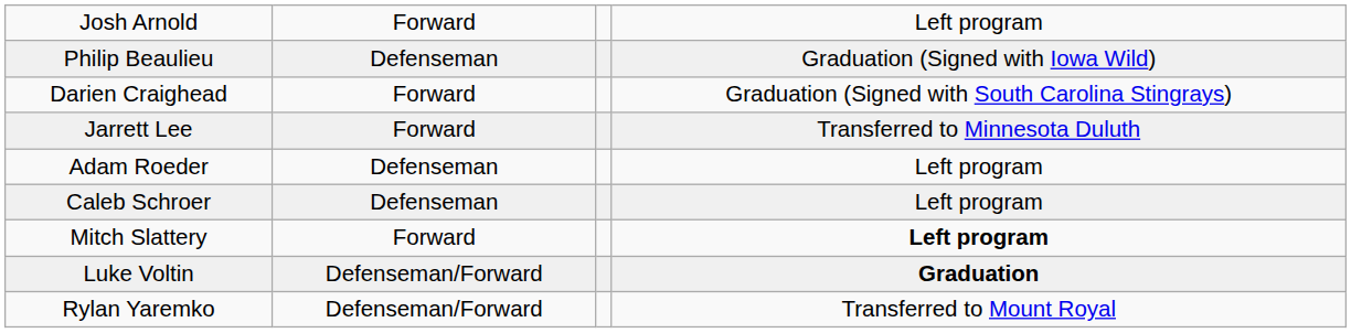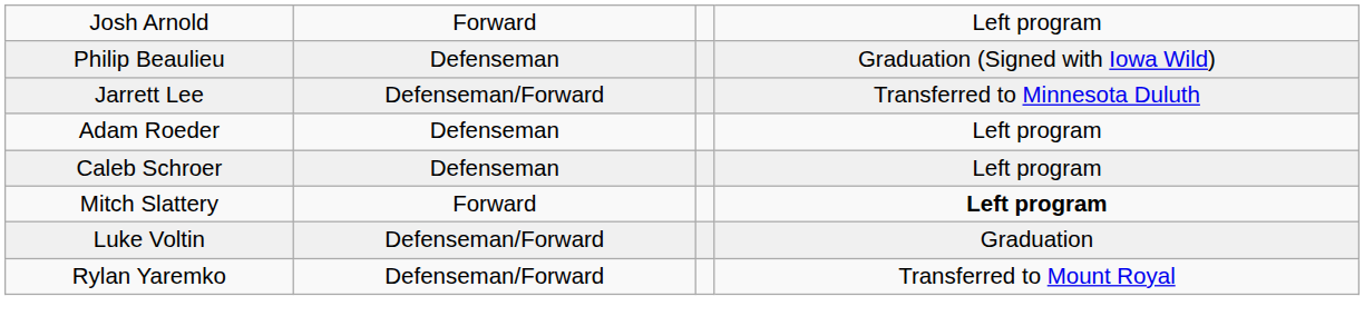 <table class="wikitable" width="60%">
 <tr align="center" bgcolor="">
 <td>Josh Arnold</td>
 <td>Forward</td>
 <td></td>
 <td>Left program</td>
 </tr>
 <tr align="center" bgcolor="f0f0f0">
 <td>Philip Beaulieu</td>
 <td>Defenseman</td>
 <td></td>
 <td>Graduation (Signed with <a href='#'>Iowa Wild</a>)</td>
 </tr>
-<tr align="center" bgcolor="">
-<td>Darien Craighead</td>
-<td>Forward</td>
-<td></td>
-<td>Graduation (Signed with <a href='#'>South Carolina Stingrays</a>)</td>
-</tr>
 <tr align="center" bgcolor="f0f0f0">
 <td>Jarrett Lee</td>
-<td>Forward</td>
+<td>Defenseman/Forward</td>
 <td></td>
 <td>Transferred to <a href='#'>Minnesota Duluth</a></td>
 </tr>
 <tr align="center" bgcolor="">
 <td>Adam Roeder</td>
 <td>Defenseman</td>
 <td></td>
 <td>Left program</td>
 </tr>
 <tr align="center" bgcolor="f0f0f0">
 <td>Caleb Schroer</td>
 <td>Defenseman</td>
 <td></td>
 <td>Left program</td>
 </tr>
 <tr align="center" bgcolor="">
 <td>Mitch Slattery</td>
 <td>Forward</td>
 <td></td>
 <td><strong>Left program</strong></td>
 </tr>
 <tr align="center" bgcolor="f0f0f0">
 <td>Luke Voltin</td>
 <td>Defenseman/Forward</td>
 <td></td>
-<td><strong>Graduation</strong></td>
+<td>Graduation</td>
 </tr>
 <tr align="center" bgcolor="">
 <td>Rylan Yaremko</td>
 <td>Defenseman/Forward</td>
 <td></td>
 <td>Transferred to <a href='#'>Mount Royal</a></td>
 </tr>
 </table>
